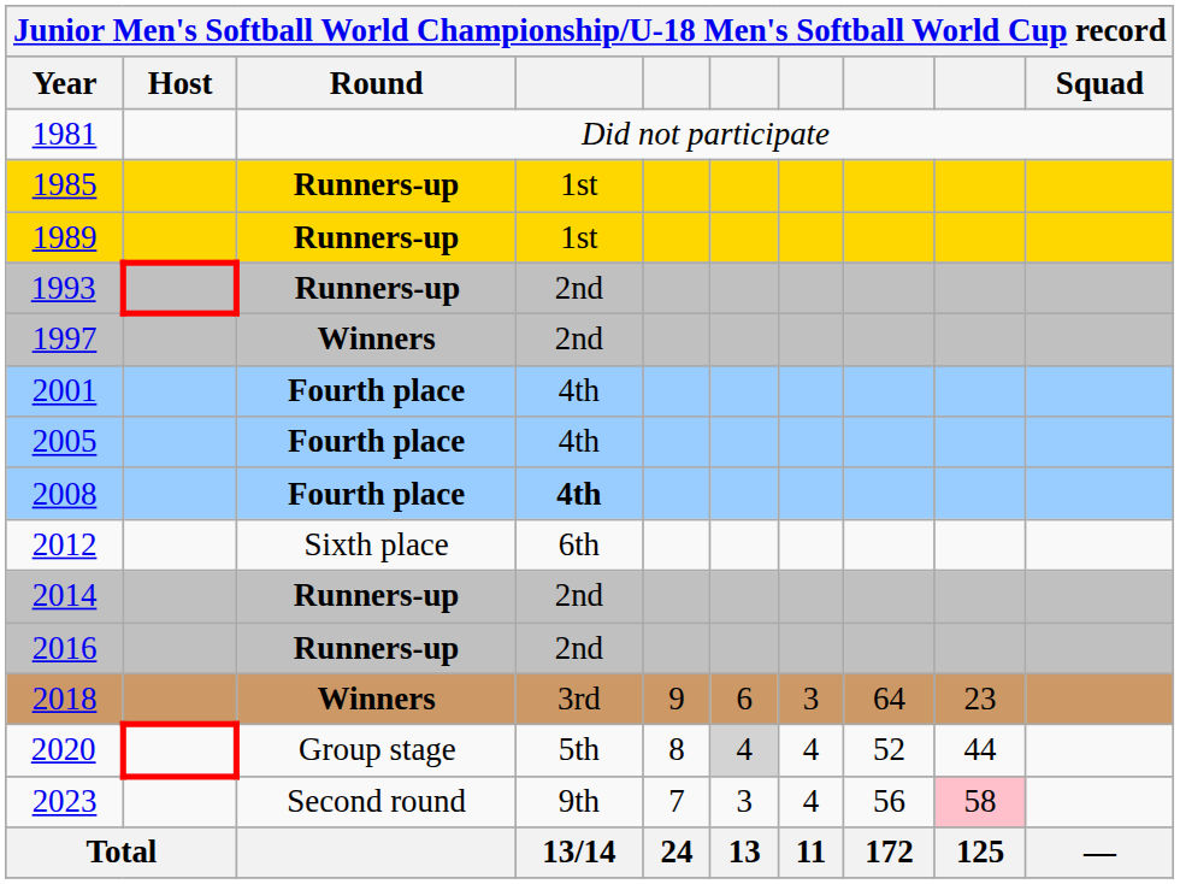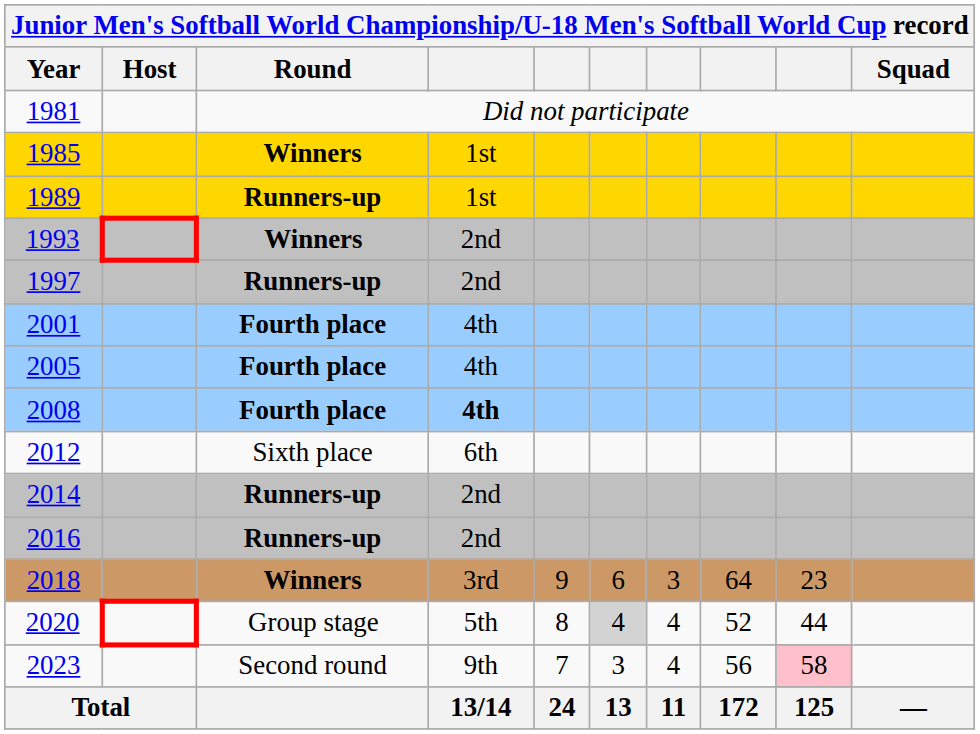 <table class="wikitable" style="text-align: center;font-size:100%;">
 <tr>
 <th colspan="11"><a href='#'>Junior Men's Softball World Championship/U-18 Men's Softball World Cup</a> record</th>
 </tr>
 <tr>
 <th scope="col">Year</th>
 <th scope="col">Host</th>
 <th scope="col">Round</th>
 <th scope="col"></th>
 <th scope="col"></th>
 <th scope="col"></th>
 <th scope="col"></th>
 <th scope="col"></th>
 <th scope="col"></th>
 <th scope="col">Squad</th>
 </tr>
 <tr>
 <td><a href='#'>1981</a></td>
 <td align=left></td>
 <td colspan="8"><em>Did not participate</em></td>
 </tr>
 <tr style="background:Gold;">
 <td><a href='#'>1985</a></td>
 <td align=left></td>
-<td><strong>Runners-up</strong></td>
+<td><strong>Winners</strong></td>
 <td>1st</td>
 <td></td>
 <td></td>
 <td></td>
 <td></td>
 <td></td>
 <td></td>
 </tr>
 <tr style="background:Gold;">
 <td><a href='#'>1989</a></td>
 <td align=left></td>
 <td><strong>Runners-up</strong></td>
 <td>1st</td>
 <td></td>
 <td></td>
 <td></td>
 <td></td>
 <td></td>
 <td></td>
 </tr>
 <tr style="background:Silver;">
 <td><a href='#'>1993</a></td>
 <td style="border: 3px solid red" align=left></td>
-<td><strong>Runners-up</strong></td>
+<td><strong>Winners</strong></td>
 <td>2nd</td>
 <td></td>
 <td></td>
 <td></td>
 <td></td>
 <td></td>
 <td></td>
 </tr>
 <tr style="background:Silver;">
 <td><a href='#'>1997</a></td>
 <td align=left></td>
-<td><strong>Winners</strong></td>
+<td><strong>Runners-up</strong></td>
 <td>2nd</td>
 <td></td>
 <td></td>
 <td></td>
 <td></td>
 <td></td>
 <td></td>
 </tr>
 <tr style="background:#9acdff">
 <td><a href='#'>2001</a></td>
 <td align=left></td>
 <td><strong>Fourth place</strong></td>
 <td>4th</td>
 <td></td>
 <td></td>
 <td></td>
 <td></td>
 <td></td>
 <td></td>
 </tr>
 <tr style="background:#9acdff">
 <td><a href='#'>2005</a></td>
 <td align=left></td>
 <td><strong>Fourth place</strong></td>
 <td>4th</td>
 <td></td>
 <td></td>
 <td></td>
 <td></td>
 <td></td>
 <td></td>
 </tr>
 <tr style="background:#9acdff">
 <td><a href='#'>2008</a></td>
 <td align=left></td>
 <td><strong>Fourth place</strong></td>
 <td><strong>4th</strong></td>
 <td></td>
 <td></td>
 <td></td>
 <td></td>
 <td></td>
 <td></td>
 </tr>
 <tr>
 <td><a href='#'>2012</a></td>
 <td align=left></td>
 <td>Sixth place</td>
 <td>6th</td>
 <td></td>
 <td></td>
 <td></td>
 <td></td>
 <td></td>
 <td></td>
 </tr>
 <tr style="background:Silver;">
 <td><a href='#'>2014</a></td>
 <td align=left></td>
 <td><strong>Runners-up</strong></td>
 <td>2nd</td>
 <td></td>
 <td></td>
 <td></td>
 <td></td>
 <td></td>
 <td></td>
 </tr>
 <tr style="background:Silver;">
 <td><a href='#'>2016</a></td>
 <td align=left></td>
 <td><strong>Runners-up</strong></td>
 <td>2nd</td>
 <td></td>
 <td></td>
 <td></td>
 <td></td>
 <td></td>
 <td></td>
 </tr>
 <tr bgcolor=#cc9966>
 <td><a href='#'>2018</a></td>
 <td align=left></td>
 <td><strong>Winners</strong></td>
 <td>3rd</td>
 <td>9</td>
 <td>6</td>
 <td>3</td>
 <td>64</td>
 <td>23</td>
 <td></td>
 </tr>
 <tr>
 <td><a href='#'>2020</a></td>
 <td style="border: 3px solid red" align=left></td>
 <td>Group stage</td>
 <td>5th</td>
 <td>8</td>
 <td style="background: lightgrey;">4</td>
 <td>4</td>
 <td>52</td>
 <td>44</td>
 <td></td>
 </tr>
 <tr>
 <td><a href='#'>2023</a></td>
 <td align=left></td>
 <td>Second round</td>
 <td>9th</td>
 <td>7</td>
 <td>3</td>
 <td>4</td>
 <td>56</td>
 <td style="background: pink;">58</td>
 <td></td>
 </tr>
 <tr>
 <th colspan=2>Total</th>
 <th></th>
 <th>13/14</th>
 <th>24</th>
 <th>13</th>
 <th>11</th>
 <th>172</th>
 <th>125</th>
 <th>—</th>
 </tr>
 </table>
